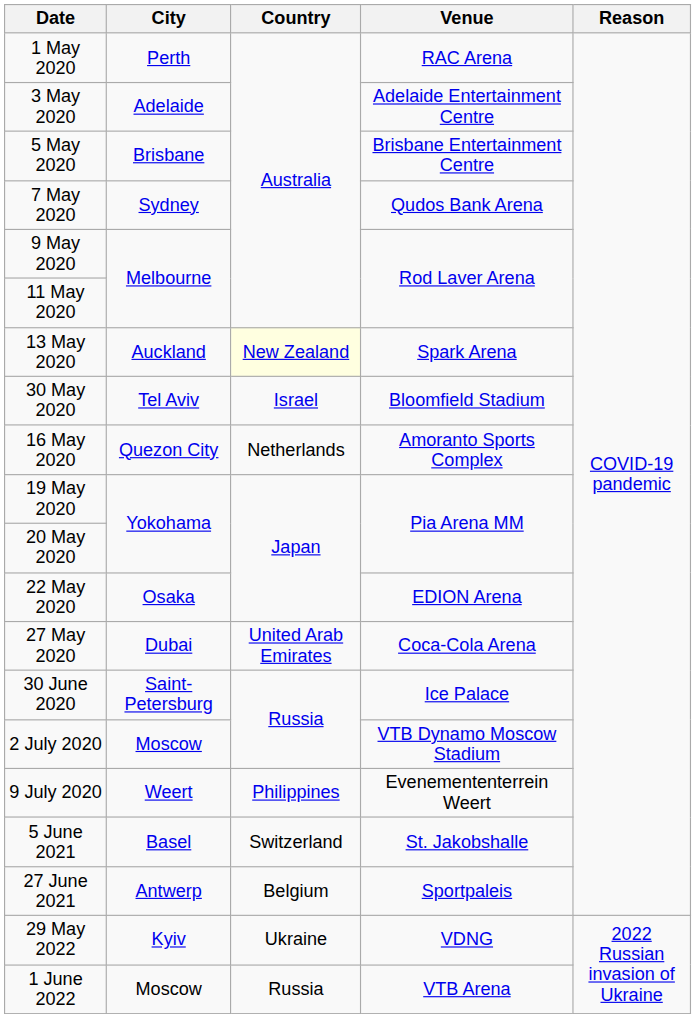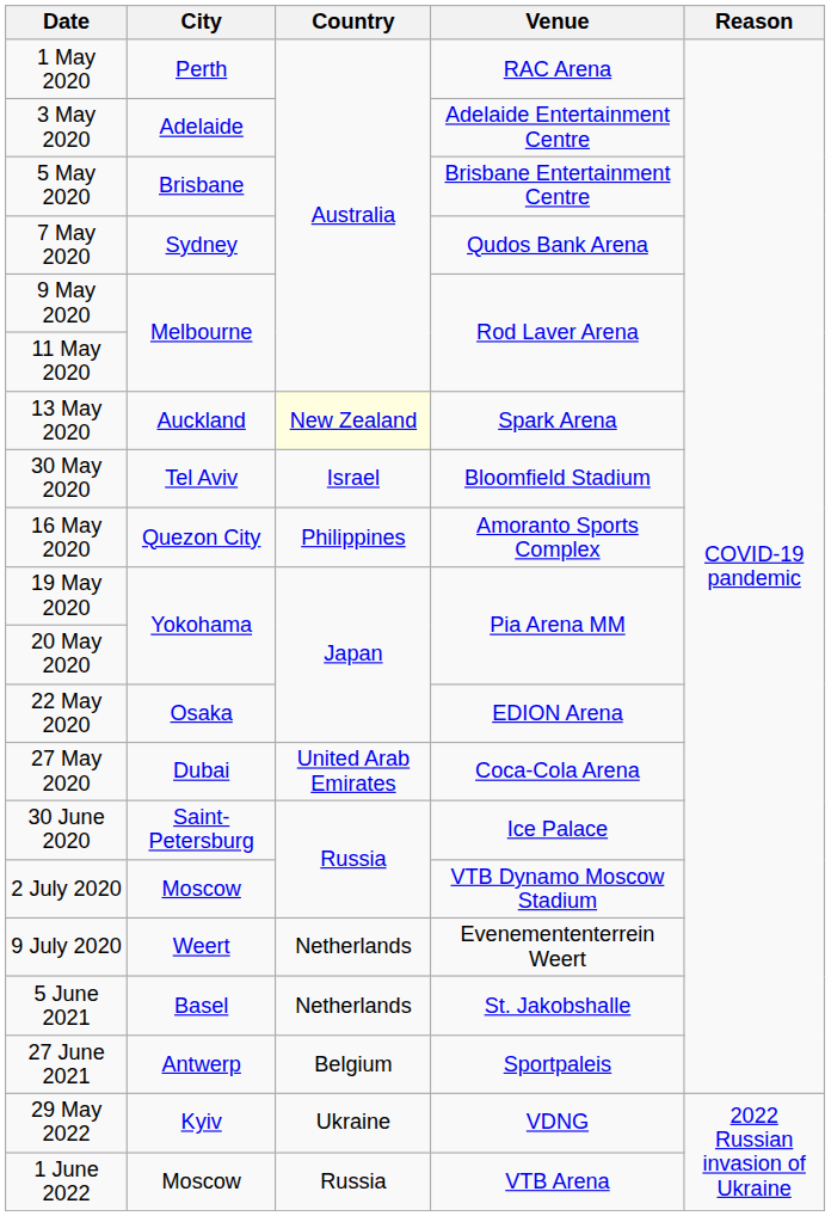 <table class="wikitable" style="text-align:center;">
 <tr>
 <th width="175">Date</th>
 <th width="150">City</th>
 <th width="150">Country</th>
 <th width="250">Venue</th>
 <th width="150">Reason</th>
 </tr>
 <tr>
 <td>1 May 2020</td>
 <td><a href='#'>Perth</a></td>
 <td rowspan="6"><a href='#'>Australia</a></td>
 <td><a href='#'>RAC Arena</a></td>
 <td rowspan="18"><a href='#'>COVID-19 pandemic</a></td>
 </tr>
 <tr>
 <td>3 May 2020</td>
 <td><a href='#'>Adelaide</a></td>
 <td><a href='#'>Adelaide Entertainment Centre</a></td>
 </tr>
 <tr>
 <td>5 May 2020</td>
 <td><a href='#'>Brisbane</a></td>
 <td><a href='#'>Brisbane Entertainment Centre</a></td>
 </tr>
 <tr>
 <td>7 May 2020</td>
 <td><a href='#'>Sydney</a></td>
 <td><a href='#'>Qudos Bank Arena</a></td>
 </tr>
 <tr>
 <td>9 May 2020</td>
 <td rowspan="2"><a href='#'>Melbourne</a></td>
 <td rowspan="2"><a href='#'>Rod Laver Arena</a></td>
 </tr>
 <tr>
 <td>11 May 2020</td>
 </tr>
 <tr>
 <td>13 May 2020</td>
 <td><a href='#'>Auckland</a></td>
 <td style="background: lightyellow;"><a href='#'>New Zealand</a></td>
 <td><a href='#'>Spark Arena</a></td>
 </tr>
 <tr>
 <td>30 May 2020</td>
 <td><a href='#'>Tel Aviv</a></td>
 <td><a href='#'>Israel</a></td>
 <td><a href='#'>Bloomfield Stadium</a></td>
 </tr>
 <tr>
 <td>16 May 2020</td>
 <td><a href='#'>Quezon City</a></td>
-<td>Netherlands</td>
+<td><a href='#'>Philippines</a></td>
 <td><a href='#'>Amoranto Sports Complex</a></td>
 </tr>
 <tr>
 <td>19 May 2020</td>
 <td rowspan="2"><a href='#'>Yokohama</a></td>
 <td rowspan="3"><a href='#'>Japan</a></td>
 <td rowspan="2"><a href='#'>Pia Arena MM</a></td>
 </tr>
 <tr>
 <td>20 May 2020</td>
 </tr>
 <tr>
 <td>22 May 2020</td>
 <td><a href='#'>Osaka</a></td>
 <td><a href='#'>EDION Arena</a></td>
 </tr>
 <tr>
 <td>27 May 2020</td>
 <td><a href='#'>Dubai</a></td>
 <td><a href='#'>United Arab Emirates</a></td>
 <td><a href='#'>Coca-Cola Arena</a></td>
 </tr>
 <tr>
 <td>30 June 2020</td>
 <td><a href='#'>Saint-Petersburg</a></td>
 <td rowspan="2"><a href='#'>Russia</a></td>
 <td><a href='#'>Ice Palace</a></td>
 </tr>
 <tr>
 <td>2 July 2020</td>
 <td><a href='#'>Moscow</a></td>
 <td><a href='#'>VTB Dynamo Moscow Stadium</a></td>
 </tr>
 <tr>
 <td>9 July 2020</td>
 <td><a href='#'>Weert</a></td>
-<td><a href='#'>Philippines</a></td>
+<td>Netherlands</td>
 <td>Evenemententerrein Weert</td>
 </tr>
 <tr>
 <td>5 June 2021</td>
 <td><a href='#'>Basel</a></td>
-<td>Switzerland</td>
+<td>Netherlands</td>
 <td><a href='#'>St. Jakobshalle</a></td>
 </tr>
 <tr>
 <td>27 June 2021</td>
 <td><a href='#'>Antwerp</a></td>
 <td>Belgium</td>
 <td><a href='#'>Sportpaleis</a></td>
 </tr>
 <tr>
 <td>29 May 2022</td>
 <td><a href='#'>Kyiv</a></td>
 <td>Ukraine</td>
 <td><a href='#'>VDNG</a></td>
 <td rowspan="2"><a href='#'>2022 Russian invasion of Ukraine</a></td>
 </tr>
 <tr>
 <td>1 June 2022</td>
 <td>Moscow</td>
 <td>Russia</td>
 <td><a href='#'>VTB Arena</a></td>
 </tr>
 </table>
